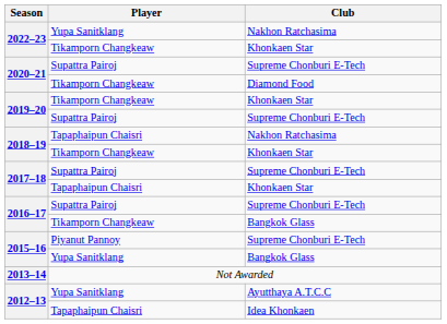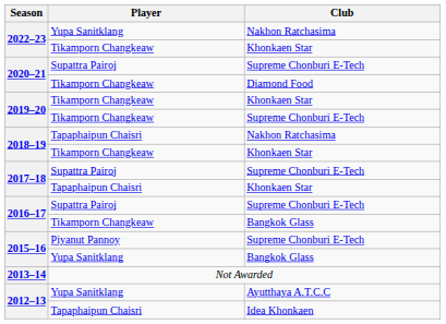 <table class=wikitable>
 <tr>
 <th>Season</th>
 <th width=45%>Player</th>
 <th width=45%>Club</th>
 </tr>
 <tr>
 <th rowspan=2><a href='#'>2022–23</a></th>
 <td> <a href='#'>Yupa Sanitklang</a></td>
 <td><a href='#'>Nakhon Ratchasima</a></td>
 </tr>
 <tr>
 <td> <a href='#'>Tikamporn Changkeaw</a></td>
 <td><a href='#'>Khonkaen Star</a></td>
 </tr>
 <tr>
 <th rowspan=2><a href='#'>2020–21</a></th>
 <td> <a href='#'>Supattra Pairoj</a></td>
 <td><a href='#'>Supreme Chonburi E-Tech</a></td>
 </tr>
 <tr>
 <td> <a href='#'>Tikamporn Changkeaw</a></td>
 <td><a href='#'>Diamond Food</a></td>
 </tr>
 <tr>
 <th rowspan=2><a href='#'>2019–20</a></th>
 <td> <a href='#'>Tikamporn Changkeaw</a></td>
 <td><a href='#'>Khonkaen Star</a></td>
 </tr>
 <tr>
-<td> <a href='#'>Supattra Pairoj</a></td>
+<td> <a href='#'>Tikamporn Changkeaw</a></td>
 <td><a href='#'>Supreme Chonburi E-Tech</a></td>
 </tr>
 <tr>
 <th rowspan=2><a href='#'>2018–19</a></th>
 <td> <a href='#'>Tapaphaipun Chaisri</a></td>
 <td><a href='#'>Nakhon Ratchasima</a></td>
 </tr>
 <tr>
 <td> <a href='#'>Tikamporn Changkeaw</a></td>
 <td><a href='#'>Khonkaen Star</a></td>
 </tr>
 <tr>
 <th rowspan=2><a href='#'>2017–18</a></th>
 <td> <a href='#'>Supattra Pairoj</a></td>
 <td><a href='#'>Supreme Chonburi E-Tech</a></td>
 </tr>
 <tr>
 <td> <a href='#'>Tapaphaipun Chaisri</a></td>
 <td><a href='#'>Khonkaen Star</a></td>
 </tr>
 <tr>
 <th rowspan=2><a href='#'>2016–17</a></th>
 <td> <a href='#'>Supattra Pairoj</a></td>
 <td><a href='#'>Supreme Chonburi E-Tech</a></td>
 </tr>
 <tr>
 <td> <a href='#'>Tikamporn Changkeaw</a></td>
 <td><a href='#'>Bangkok Glass</a></td>
 </tr>
 <tr>
 <th rowspan=2><a href='#'>2015–16</a></th>
 <td> <a href='#'>Piyanut Pannoy</a></td>
 <td><a href='#'>Supreme Chonburi E-Tech</a></td>
 </tr>
 <tr>
 <td> <a href='#'>Yupa Sanitklang</a></td>
 <td><a href='#'>Bangkok Glass</a></td>
 </tr>
 <tr>
 <th><a href='#'>2013–14</a></th>
 <td colspan=2 align=center><em>Not Awarded</em></td>
 </tr>
 <tr>
 <th rowspan=2><a href='#'>2012–13</a></th>
 <td> <a href='#'>Yupa Sanitklang</a></td>
 <td><a href='#'>Ayutthaya A.T.C.C</a></td>
 </tr>
 <tr>
 <td> <a href='#'>Tapaphaipun Chaisri</a></td>
 <td><a href='#'>Idea Khonkaen</a></td>
 </tr>
 </table>
